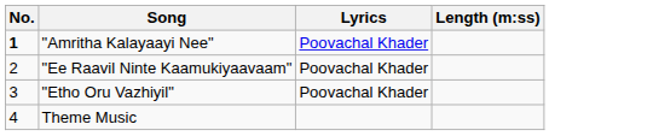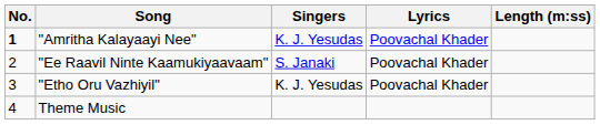 <table class="wikitable" style="font-size:95%;">
 <tr>
 <th>No.</th>
 <th>Song</th>
+<th>Singers</th>
 <th>Lyrics</th>
 <th>Length (m:ss)</th>
 </tr>
 <tr>
 <td><strong>1</strong></td>
 <td>"Amritha Kalayaayi Nee"</td>
+<td><a href='#'>K. J. Yesudas</a></td>
 <td><a href='#'>Poovachal Khader</a></td>
 <td></td>
 </tr>
 <tr>
 <td>2</td>
 <td>"Ee Raavil Ninte Kaamukiyaavaam"</td>
+<td><a href='#'>S. Janaki</a></td>
 <td>Poovachal Khader</td>
 <td></td>
 </tr>
 <tr>
 <td>3</td>
 <td>"Etho Oru Vazhiyil"</td>
+<td>K. J. Yesudas</td>
 <td>Poovachal Khader</td>
 <td></td>
 </tr>
 <tr>
 <td>4</td>
 <td>Theme Music</td>
 <td></td>
 <td></td>
+<td></td>
 </tr>
 </table>
